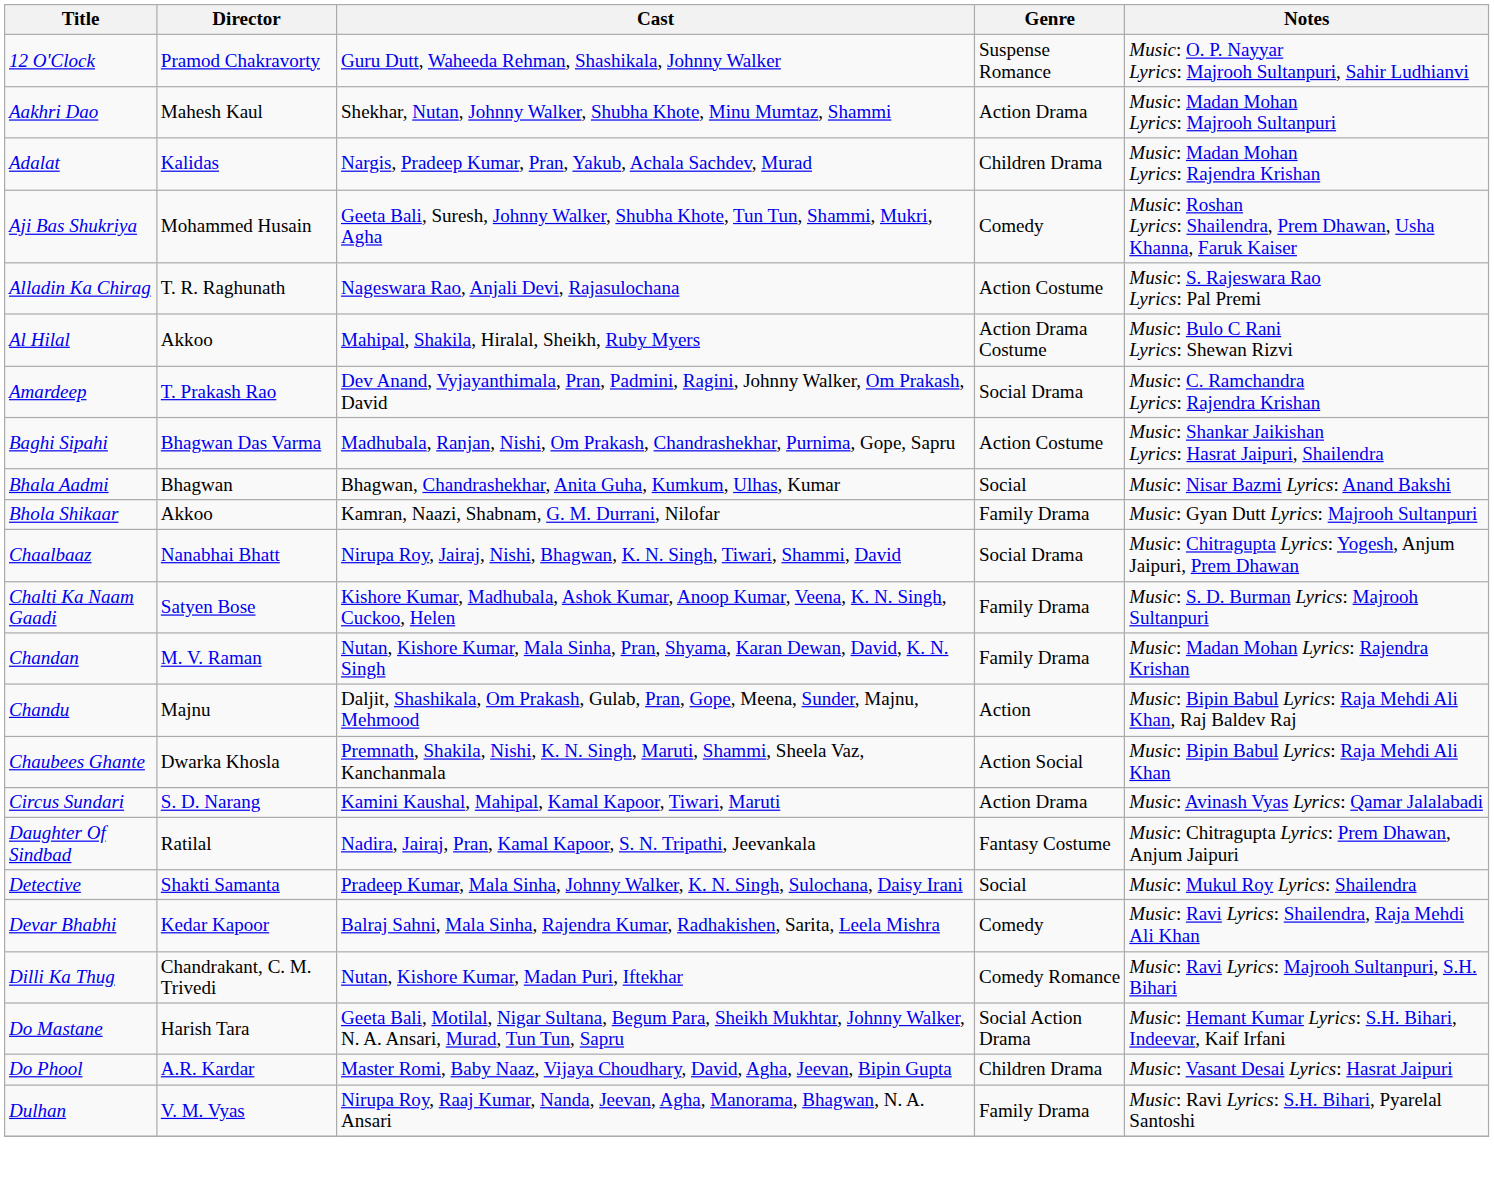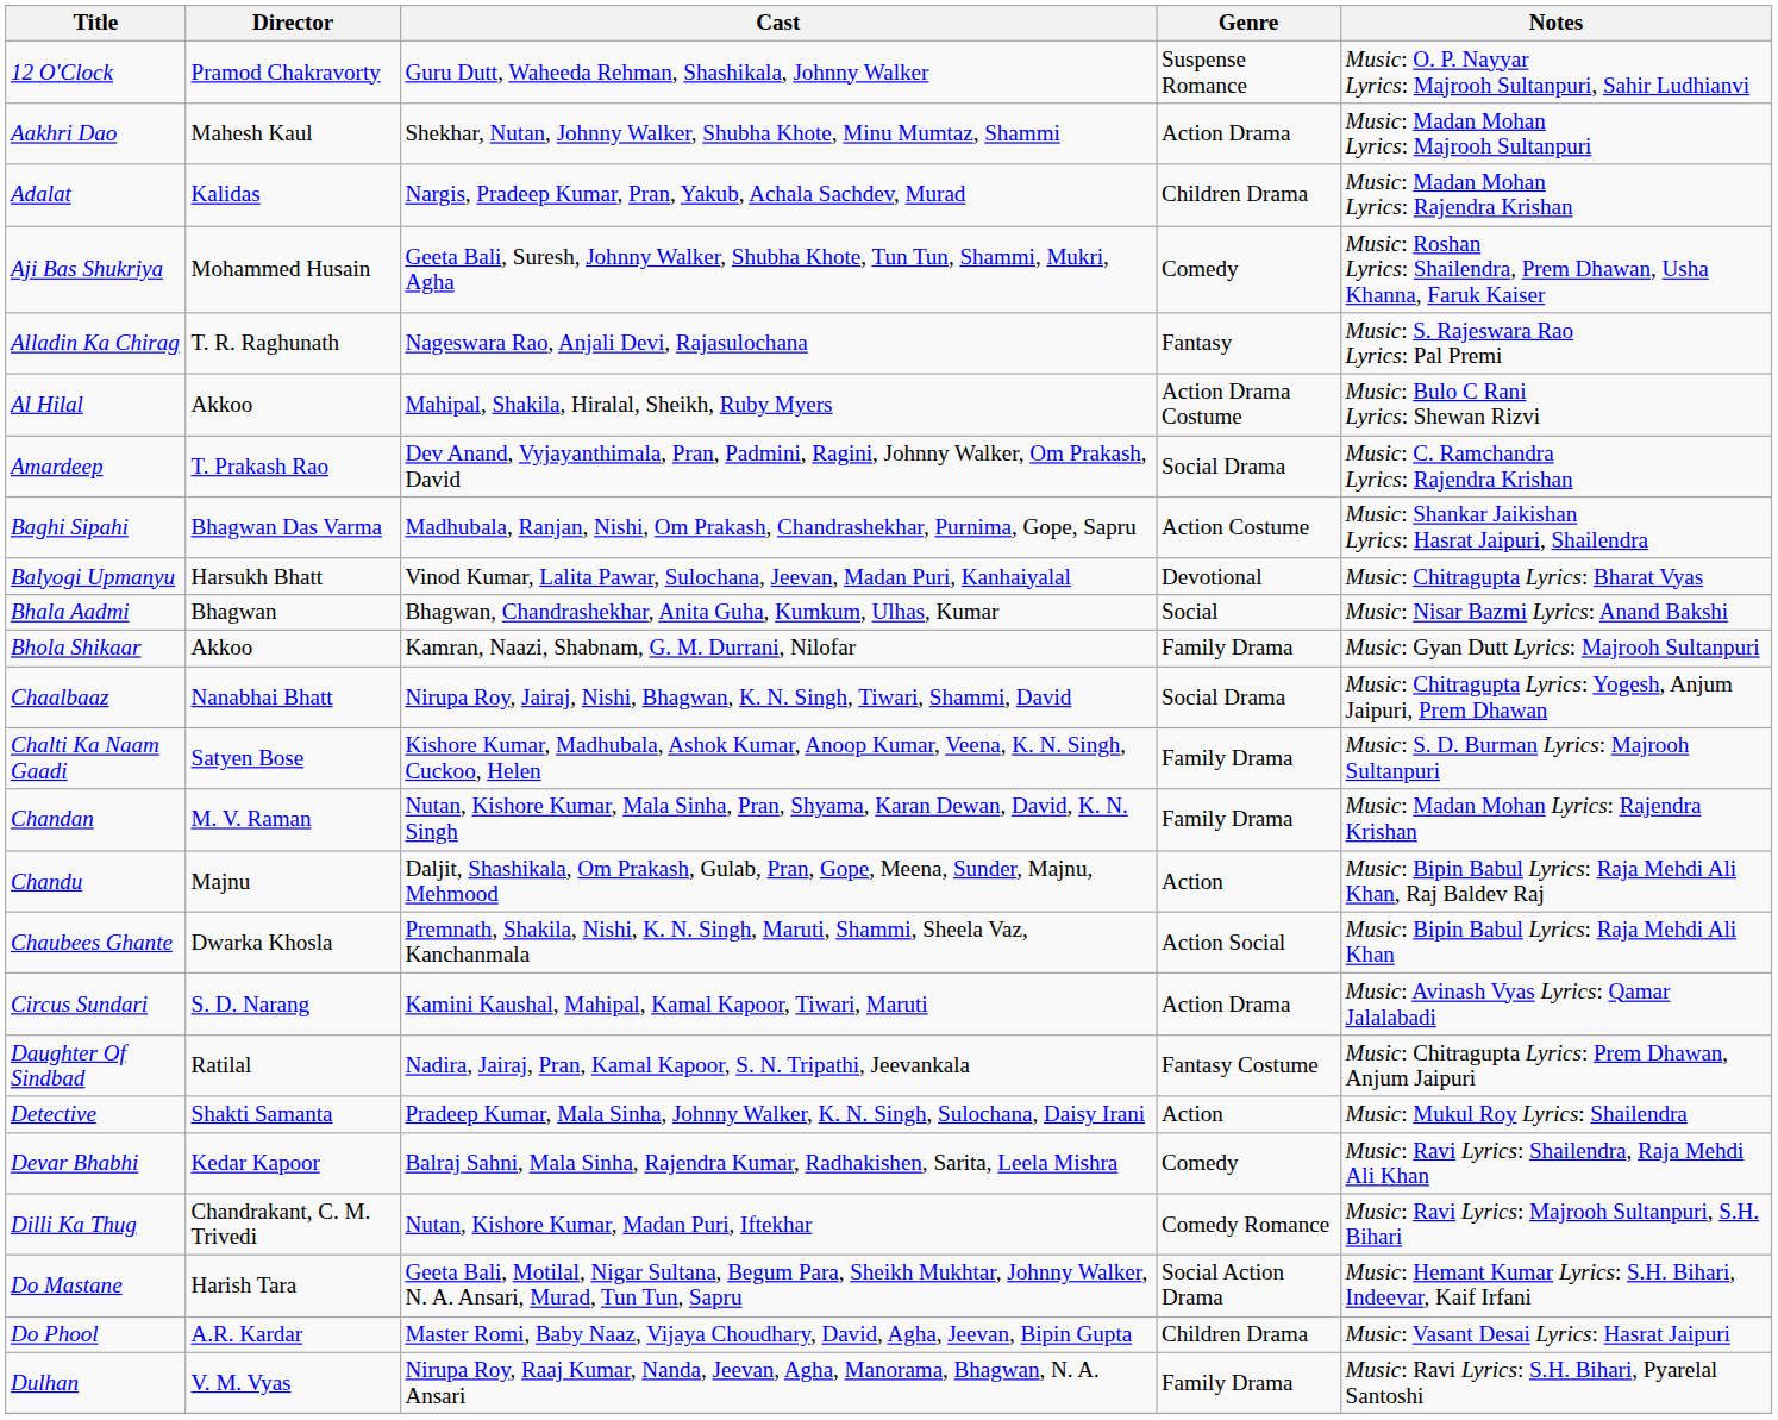 <table class="wikitable">
 <tr>
 <th>Title</th>
 <th>Director</th>
 <th>Cast</th>
 <th>Genre</th>
 <th>Notes</th>
 </tr>
 <tr>
 <td><em><a href='#'>12 O'Clock</a></em></td>
 <td><a href='#'>Pramod Chakravorty</a></td>
 <td><a href='#'>Guru Dutt</a>, <a href='#'>Waheeda Rehman</a>, <a href='#'>Shashikala</a>, <a href='#'>Johnny Walker</a></td>
 <td>Suspense Romance</td>
 <td><em>Music</em>: <a href='#'>O. P. Nayyar</a><br><em>Lyrics</em>: <a href='#'>Majrooh Sultanpuri</a>, <a href='#'>Sahir Ludhianvi</a></td>
 </tr>
 <tr>
 <td><em><a href='#'>Aakhri Dao</a></em></td>
 <td>Mahesh Kaul</td>
 <td>Shekhar, <a href='#'>Nutan</a>, <a href='#'>Johnny Walker</a>, <a href='#'>Shubha Khote</a>, <a href='#'>Minu Mumtaz</a>, <a href='#'>Shammi</a></td>
 <td>Action Drama</td>
 <td><em>Music</em>: <a href='#'>Madan Mohan</a><br><em>Lyrics</em>: <a href='#'>Majrooh Sultanpuri</a></td>
 </tr>
 <tr>
 <td><em><a href='#'>Adalat</a></em></td>
 <td><a href='#'>Kalidas</a></td>
 <td><a href='#'>Nargis</a>, <a href='#'>Pradeep Kumar</a>, <a href='#'>Pran</a>, <a href='#'>Yakub</a>, <a href='#'>Achala Sachdev</a>, <a href='#'>Murad</a></td>
 <td>Children Drama</td>
 <td><em>Music</em>: <a href='#'>Madan Mohan</a><br><em>Lyrics</em>: <a href='#'>Rajendra Krishan</a></td>
 </tr>
 <tr>
 <td><em><a href='#'>Aji Bas Shukriya</a></em></td>
 <td>Mohammed Husain</td>
 <td><a href='#'>Geeta Bali</a>, Suresh, <a href='#'>Johnny Walker</a>, <a href='#'>Shubha Khote</a>, <a href='#'>Tun Tun</a>, <a href='#'>Shammi</a>, <a href='#'>Mukri</a>, <a href='#'>Agha</a></td>
 <td>Comedy</td>
 <td><em>Music</em>: <a href='#'>Roshan</a><br><em>Lyrics</em>: <a href='#'>Shailendra</a>, <a href='#'>Prem Dhawan</a>, <a href='#'>Usha Khanna</a>, <a href='#'>Faruk Kaiser</a></td>
 </tr>
 <tr>
 <td><em><a href='#'>Alladin Ka Chirag</a></em></td>
 <td>T. R. Raghunath</td>
 <td><a href='#'>Nageswara Rao</a>, <a href='#'>Anjali Devi</a>, <a href='#'>Rajasulochana</a></td>
-<td>Action Costume</td>
+<td>Fantasy</td>
 <td><em>Music</em>: <a href='#'>S. Rajeswara Rao</a><br><em>Lyrics</em>: Pal Premi</td>
 </tr>
 <tr>
 <td><em><a href='#'>Al Hilal</a></em></td>
 <td>Akkoo</td>
 <td><a href='#'>Mahipal</a>, <a href='#'>Shakila</a>, Hiralal, Sheikh, <a href='#'>Ruby Myers</a></td>
 <td>Action Drama Costume</td>
 <td><em>Music</em>: <a href='#'>Bulo C Rani</a><br><em>Lyrics</em>: Shewan Rizvi</td>
 </tr>
 <tr>
 <td><em><a href='#'>Amardeep</a></em></td>
 <td><a href='#'>T. Prakash Rao</a></td>
 <td><a href='#'>Dev Anand</a>, <a href='#'>Vyjayanthimala</a>, <a href='#'>Pran</a>, <a href='#'>Padmini</a>, <a href='#'>Ragini</a>, Johnny Walker, <a href='#'>Om Prakash</a>, David</td>
 <td>Social Drama</td>
 <td><em>Music</em>: <a href='#'>C. Ramchandra</a><br><em>Lyrics</em>: <a href='#'>Rajendra Krishan</a></td>
 </tr>
 <tr>
 <td><em><a href='#'>Baghi Sipahi</a></em></td>
 <td><a href='#'>Bhagwan Das Varma</a></td>
 <td><a href='#'>Madhubala</a>, <a href='#'>Ranjan</a>, <a href='#'>Nishi</a>, <a href='#'>Om Prakash</a>, <a href='#'>Chandrashekhar</a>, <a href='#'>Purnima</a>, Gope, Sapru</td>
 <td>Action Costume</td>
 <td><em>Music</em>: <a href='#'>Shankar Jaikishan</a><br><em>Lyrics</em>: <a href='#'>Hasrat Jaipuri</a>, <a href='#'>Shailendra</a></td>
+</tr>
+<tr>
+<td><em><a href='#'>Balyogi Upmanyu</a></em></td>
+<td>Harsukh Bhatt</td>
+<td>Vinod Kumar, <a href='#'>Lalita Pawar</a>, <a href='#'>Sulochana</a>, <a href='#'>Jeevan</a>, <a href='#'>Madan Puri</a>, <a href='#'>Kanhaiyalal</a></td>
+<td>Devotional</td>
+<td><em>Music</em>: <a href='#'>Chitragupta</a> <em>Lyrics</em>: <a href='#'>Bharat Vyas</a></td>
 </tr>
 <tr>
 <td><em><a href='#'>Bhala Aadmi</a></em></td>
 <td>Bhagwan</td>
 <td>Bhagwan, <a href='#'>Chandrashekhar</a>, <a href='#'>Anita Guha</a>, <a href='#'>Kumkum</a>, <a href='#'>Ulhas</a>, Kumar</td>
 <td>Social</td>
 <td><em>Music</em>: <a href='#'>Nisar Bazmi</a> <em>Lyrics</em>: <a href='#'>Anand Bakshi</a></td>
 </tr>
 <tr>
 <td><em><a href='#'>Bhola Shikaar</a></em></td>
 <td>Akkoo</td>
 <td>Kamran, Naazi, Shabnam, <a href='#'>G. M. Durrani</a>, Nilofar</td>
 <td>Family Drama</td>
 <td><em>Music</em>: Gyan Dutt <em>Lyrics</em>: <a href='#'>Majrooh Sultanpuri</a></td>
 </tr>
 <tr>
 <td><em><a href='#'>Chaalbaaz</a></em></td>
 <td><a href='#'>Nanabhai Bhatt</a></td>
 <td><a href='#'>Nirupa Roy</a>, <a href='#'>Jairaj</a>, <a href='#'>Nishi</a>, <a href='#'>Bhagwan</a>, <a href='#'>K. N. Singh</a>, <a href='#'>Tiwari</a>, <a href='#'>Shammi</a>, <a href='#'>David</a></td>
 <td>Social Drama</td>
 <td><em>Music</em>: <a href='#'>Chitragupta</a> <em>Lyrics</em>: <a href='#'>Yogesh</a>, Anjum Jaipuri, <a href='#'>Prem Dhawan</a></td>
 </tr>
 <tr>
 <td><em><a href='#'>Chalti Ka Naam Gaadi</a></em></td>
 <td><a href='#'>Satyen Bose</a></td>
 <td><a href='#'>Kishore Kumar</a>,  <a href='#'>Madhubala</a>, <a href='#'>Ashok Kumar</a>, <a href='#'>Anoop Kumar</a>, <a href='#'>Veena</a>, <a href='#'>K. N. Singh</a>, <a href='#'>Cuckoo</a>, <a href='#'>Helen</a></td>
 <td>Family Drama</td>
 <td><em>Music</em>: <a href='#'>S. D. Burman</a> <em>Lyrics</em>: <a href='#'>Majrooh Sultanpuri</a></td>
 </tr>
 <tr>
 <td><em><a href='#'>Chandan</a></em></td>
 <td><a href='#'>M. V. Raman</a></td>
 <td><a href='#'>Nutan</a>, <a href='#'>Kishore Kumar</a>, <a href='#'>Mala Sinha</a>, <a href='#'>Pran</a>, <a href='#'>Shyama</a>, <a href='#'>Karan Dewan</a>, <a href='#'>David</a>, <a href='#'>K. N. Singh</a></td>
 <td>Family Drama</td>
 <td><em>Music</em>: <a href='#'>Madan Mohan</a> <em>Lyrics</em>: <a href='#'>Rajendra Krishan</a></td>
 </tr>
 <tr>
 <td><em><a href='#'>Chandu</a></em></td>
 <td>Majnu</td>
 <td>Daljit, <a href='#'>Shashikala</a>, <a href='#'>Om Prakash</a>, Gulab, <a href='#'>Pran</a>, <a href='#'>Gope</a>, Meena, <a href='#'>Sunder</a>, Majnu, <a href='#'>Mehmood</a></td>
 <td>Action</td>
 <td><em>Music</em>: <a href='#'>Bipin Babul</a> <em>Lyrics</em>:  <a href='#'>Raja Mehdi Ali Khan</a>, Raj Baldev Raj</td>
 </tr>
 <tr>
 <td><em><a href='#'>Chaubees Ghante</a></em></td>
 <td>Dwarka Khosla</td>
 <td><a href='#'>Premnath</a>, <a href='#'>Shakila</a>, <a href='#'>Nishi</a>, <a href='#'>K. N. Singh</a>, <a href='#'>Maruti</a>, <a href='#'>Shammi</a>, Sheela Vaz, Kanchanmala</td>
 <td>Action Social</td>
 <td><em>Music</em>: <a href='#'>Bipin Babul</a> <em>Lyrics</em>: <a href='#'>Raja Mehdi Ali Khan</a></td>
 </tr>
 <tr>
 <td><em><a href='#'>Circus Sundari</a></em></td>
 <td><a href='#'>S. D. Narang</a></td>
 <td><a href='#'>Kamini Kaushal</a>, <a href='#'>Mahipal</a>, <a href='#'>Kamal Kapoor</a>, <a href='#'>Tiwari</a>, <a href='#'>Maruti</a></td>
 <td>Action Drama</td>
 <td><em>Music</em>: <a href='#'>Avinash Vyas</a>  <em>Lyrics</em>: <a href='#'>Qamar Jalalabadi</a></td>
 </tr>
 <tr>
 <td><em><a href='#'>Daughter Of Sindbad</a></em></td>
 <td>Ratilal</td>
 <td><a href='#'>Nadira</a>, <a href='#'>Jairaj</a>, <a href='#'>Pran</a>, <a href='#'>Kamal Kapoor</a>, <a href='#'>S. N. Tripathi</a>, Jeevankala</td>
 <td>Fantasy Costume</td>
 <td><em>Music</em>: Chitragupta <em>Lyrics</em>: <a href='#'>Prem Dhawan</a>, Anjum Jaipuri</td>
 </tr>
 <tr>
 <td><em><a href='#'>Detective</a></em></td>
 <td><a href='#'>Shakti Samanta</a></td>
 <td><a href='#'>Pradeep Kumar</a>, <a href='#'>Mala Sinha</a>, <a href='#'>Johnny Walker</a>, <a href='#'>K. N. Singh</a>, <a href='#'>Sulochana</a>, <a href='#'>Daisy Irani</a></td>
-<td>Social</td>
+<td>Action</td>
 <td><em>Music</em>: <a href='#'>Mukul Roy</a> <em>Lyrics</em>: <a href='#'>Shailendra</a></td>
 </tr>
 <tr>
 <td><em><a href='#'>Devar Bhabhi</a></em></td>
 <td><a href='#'>Kedar Kapoor</a></td>
 <td><a href='#'>Balraj Sahni</a>, <a href='#'>Mala Sinha</a>, <a href='#'>Rajendra Kumar</a>, <a href='#'>Radhakishen</a>, Sarita, <a href='#'>Leela Mishra</a></td>
 <td>Comedy</td>
 <td><em>Music</em>: <a href='#'>Ravi</a> <em>Lyrics</em>: <a href='#'>Shailendra</a>, <a href='#'>Raja Mehdi Ali Khan</a></td>
 </tr>
 <tr>
 <td><em><a href='#'>Dilli Ka Thug</a></em></td>
 <td>Chandrakant, C. M. Trivedi</td>
 <td><a href='#'>Nutan</a>, <a href='#'>Kishore Kumar</a>, <a href='#'>Madan Puri</a>, <a href='#'>Iftekhar</a></td>
 <td>Comedy Romance</td>
 <td><em>Music</em>:  <a href='#'>Ravi</a> <em>Lyrics</em>: <a href='#'>Majrooh Sultanpuri</a>, <a href='#'>S.H. Bihari</a></td>
 </tr>
 <tr>
 <td><em><a href='#'>Do Mastane</a></em></td>
 <td>Harish Tara</td>
 <td><a href='#'>Geeta Bali</a>, <a href='#'>Motilal</a>, <a href='#'>Nigar Sultana</a>, <a href='#'>Begum Para</a>, <a href='#'>Sheikh Mukhtar</a>, <a href='#'>Johnny Walker</a>, N. A. Ansari, <a href='#'>Murad</a>, <a href='#'>Tun Tun</a>, <a href='#'>Sapru</a></td>
 <td>Social Action Drama</td>
 <td><em>Music</em>: <a href='#'>Hemant Kumar</a> <em>Lyrics</em>: <a href='#'>S.H. Bihari</a>, <a href='#'>Indeevar</a>, Kaif Irfani</td>
 </tr>
 <tr>
 <td><em><a href='#'>Do Phool</a></em></td>
 <td><a href='#'>A.R. Kardar</a></td>
 <td><a href='#'>Master Romi</a>, <a href='#'>Baby Naaz</a>, <a href='#'>Vijaya Choudhary</a>, <a href='#'>David</a>, <a href='#'>Agha</a>, <a href='#'>Jeevan</a>, <a href='#'>Bipin Gupta</a></td>
 <td>Children Drama</td>
 <td><em>Music</em>: <a href='#'>Vasant Desai</a> <em>Lyrics</em>: <a href='#'>Hasrat Jaipuri</a></td>
 </tr>
 <tr>
 <td><em><a href='#'>Dulhan</a></em></td>
 <td><a href='#'>V. M. Vyas</a></td>
 <td><a href='#'>Nirupa Roy</a>, <a href='#'>Raaj Kumar</a>, <a href='#'>Nanda</a>, <a href='#'>Jeevan</a>, <a href='#'>Agha</a>, <a href='#'>Manorama</a>, <a href='#'>Bhagwan</a>, N. A. Ansari</td>
 <td>Family Drama</td>
 <td><em>Music</em>: Ravi <em>Lyrics</em>: <a href='#'>S.H. Bihari</a>, Pyarelal Santoshi</td>
 </tr>
 <tr>
 </tr>
 </table>
